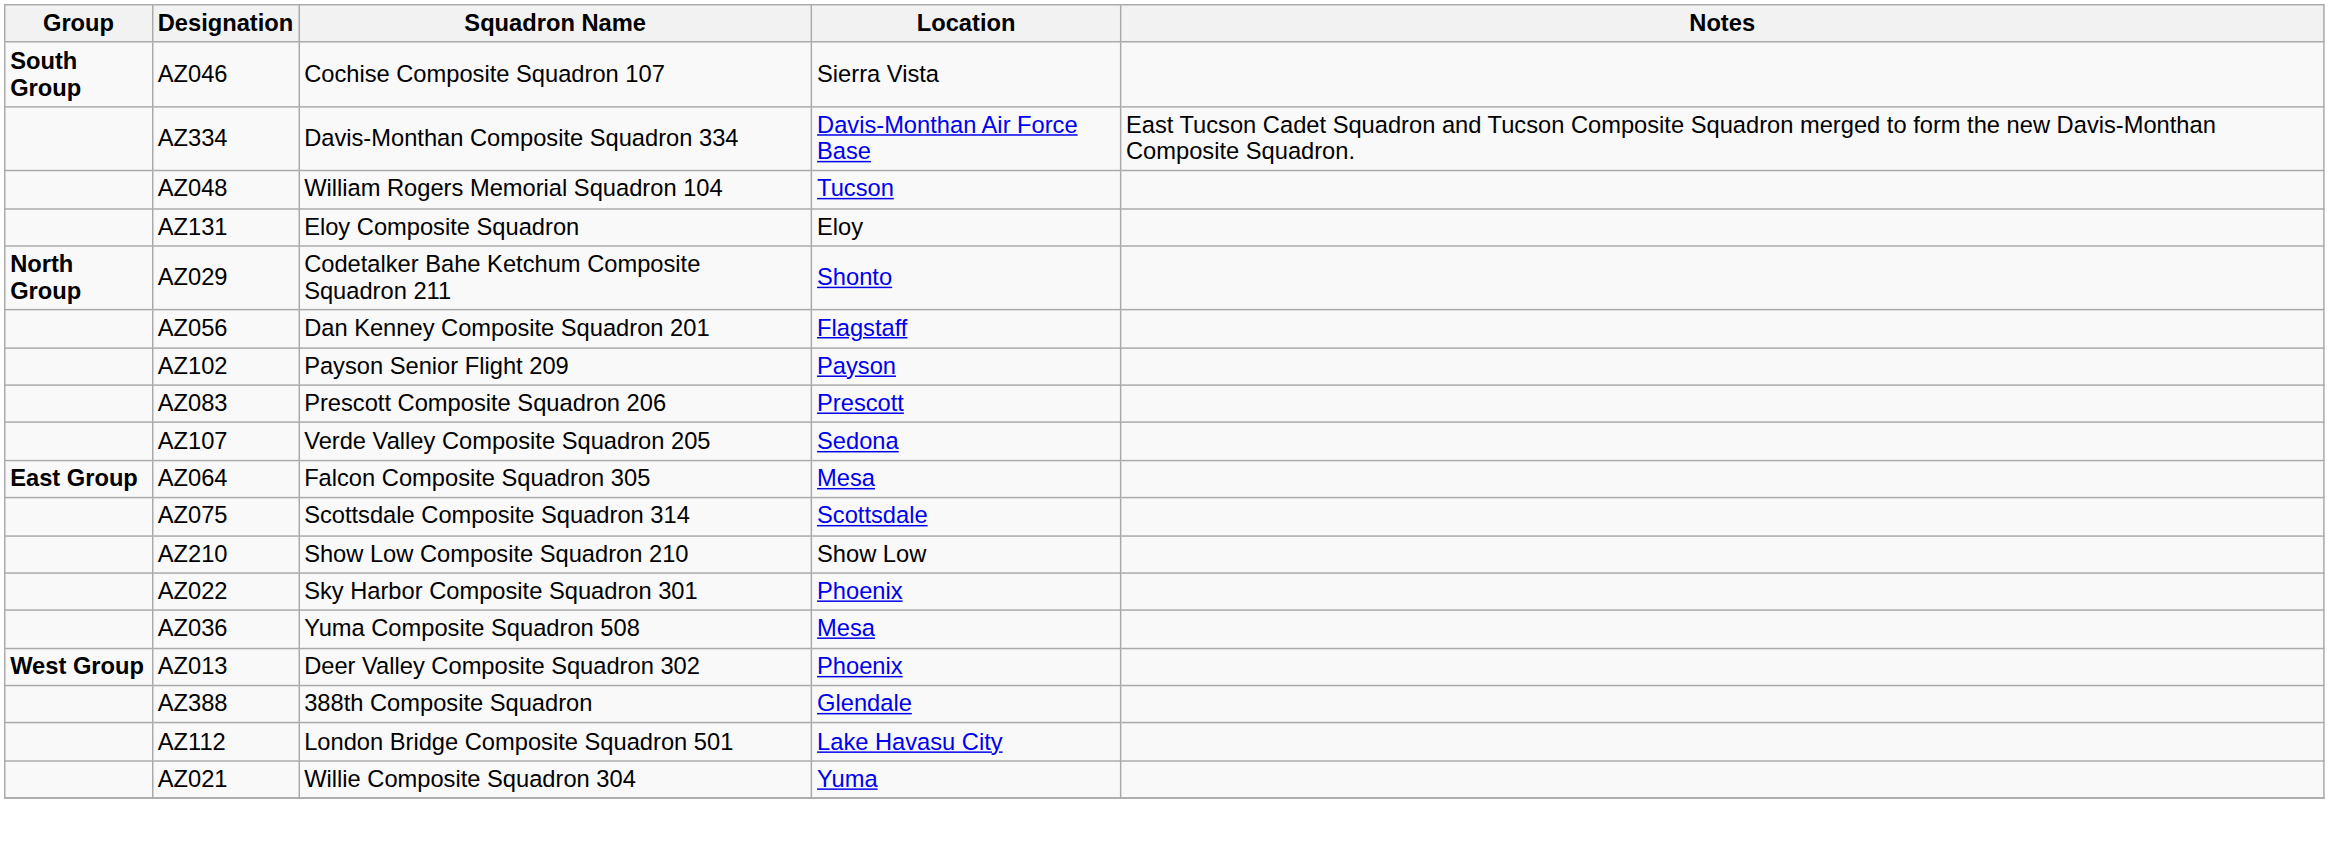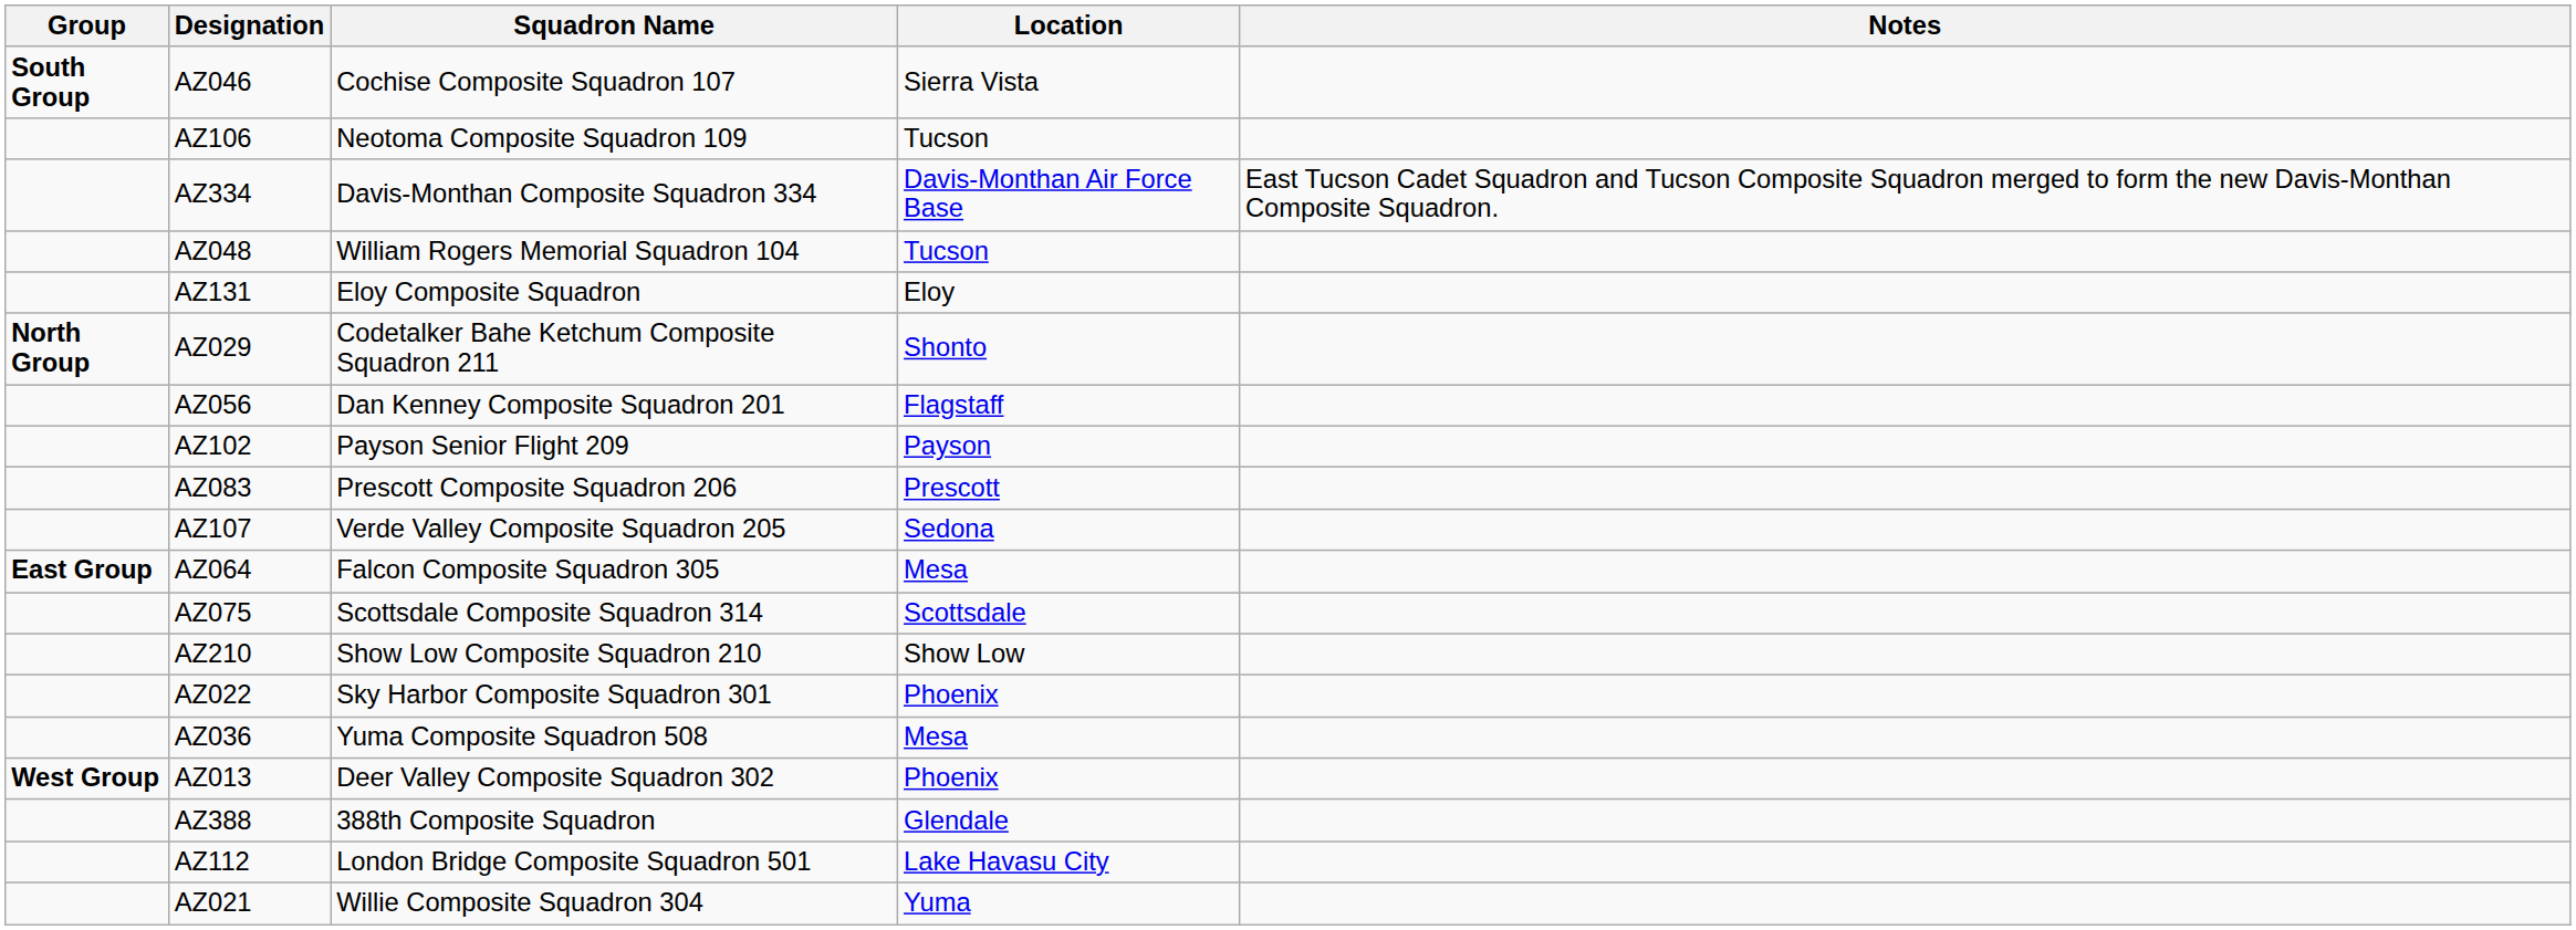 <table class="wikitable">
 <tr>
 <th>Group</th>
 <th>Designation </th>
 <th>Squadron Name</th>
 <th>Location</th>
 <th>Notes</th>
 </tr>
 <tr>
 <td><strong>South Group</strong></td>
 <td>AZ046</td>
 <td>Cochise Composite Squadron 107</td>
 <td>Sierra Vista</td>
+<td></td>
+</tr>
+<tr>
+<td></td>
+<td>AZ106</td>
+<td>Neotoma Composite Squadron 109</td>
+<td>Tucson</td>
 <td></td>
 </tr>
 <tr>
 <td></td>
 <td>AZ334</td>
 <td>Davis-Monthan Composite Squadron 334</td>
 <td><a href='#'>Davis-Monthan Air Force Base</a></td>
 <td>East Tucson Cadet Squadron and Tucson Composite Squadron merged to form the new Davis-Monthan Composite Squadron.</td>
 </tr>
 <tr>
 <td></td>
 <td>AZ048</td>
 <td>William Rogers Memorial Squadron 104</td>
 <td><a href='#'>Tucson</a></td>
 <td></td>
 </tr>
 <tr>
 <td></td>
 <td>AZ131</td>
 <td>Eloy Composite Squadron</td>
 <td>Eloy</td>
 <td></td>
 </tr>
 <tr>
 <td><strong>North Group</strong></td>
 <td>AZ029</td>
 <td>Codetalker Bahe Ketchum Composite Squadron 211</td>
 <td><a href='#'>Shonto</a></td>
 <td></td>
 </tr>
 <tr>
 <td></td>
 <td>AZ056</td>
 <td>Dan Kenney Composite Squadron 201</td>
 <td><a href='#'>Flagstaff</a></td>
 <td></td>
 </tr>
 <tr>
 <td></td>
 <td>AZ102</td>
 <td>Payson Senior Flight 209</td>
 <td><a href='#'>Payson</a></td>
 <td></td>
 </tr>
 <tr>
 <td></td>
 <td>AZ083</td>
 <td>Prescott Composite Squadron 206</td>
 <td><a href='#'>Prescott</a></td>
 <td></td>
 </tr>
 <tr>
 <td></td>
 <td>AZ107</td>
 <td>Verde Valley Composite Squadron 205</td>
 <td><a href='#'>Sedona</a></td>
 <td></td>
 </tr>
 <tr>
 <td><strong>East Group</strong></td>
 <td>AZ064</td>
 <td>Falcon Composite Squadron 305</td>
 <td><a href='#'>Mesa</a></td>
 <td></td>
 </tr>
 <tr>
 <td></td>
 <td>AZ075</td>
 <td>Scottsdale Composite Squadron 314</td>
 <td><a href='#'>Scottsdale</a></td>
 <td></td>
 </tr>
 <tr>
 <td></td>
 <td>AZ210</td>
 <td>Show Low Composite Squadron 210</td>
 <td>Show Low</td>
 <td></td>
 </tr>
 <tr>
 <td></td>
 <td>AZ022</td>
 <td>Sky Harbor Composite Squadron 301</td>
 <td><a href='#'>Phoenix</a></td>
 <td></td>
 </tr>
 <tr>
 <td></td>
 <td>AZ036</td>
 <td>Yuma Composite Squadron 508</td>
 <td><a href='#'>Mesa</a></td>
 <td></td>
 </tr>
 <tr>
 <td><strong>West Group</strong></td>
 <td>AZ013</td>
 <td>Deer Valley Composite Squadron 302</td>
 <td><a href='#'>Phoenix</a></td>
 <td></td>
 </tr>
 <tr>
 <td></td>
 <td>AZ388</td>
 <td>388th Composite Squadron</td>
 <td><a href='#'>Glendale</a></td>
 <td></td>
 </tr>
 <tr>
 <td></td>
 <td>AZ112</td>
 <td>London Bridge Composite Squadron 501</td>
 <td><a href='#'>Lake Havasu City</a></td>
 <td></td>
 </tr>
 <tr>
 <td></td>
 <td>AZ021</td>
 <td>Willie Composite Squadron 304</td>
 <td><a href='#'>Yuma</a></td>
 <td></td>
 </tr>
 <tr>
 </tr>
 </table>
